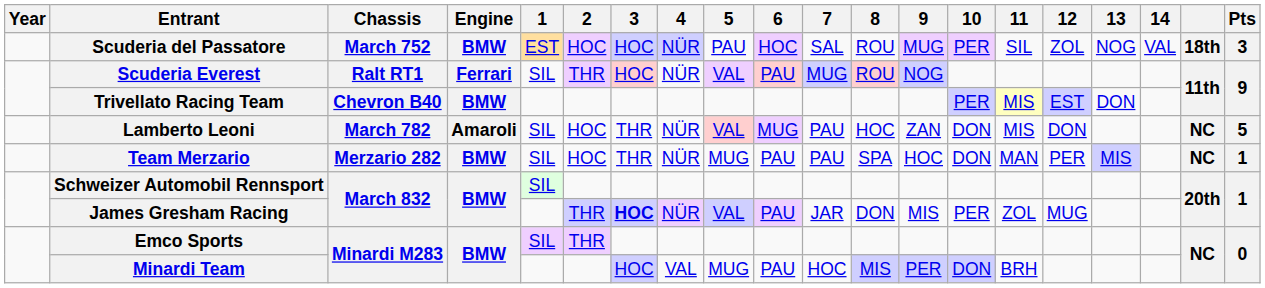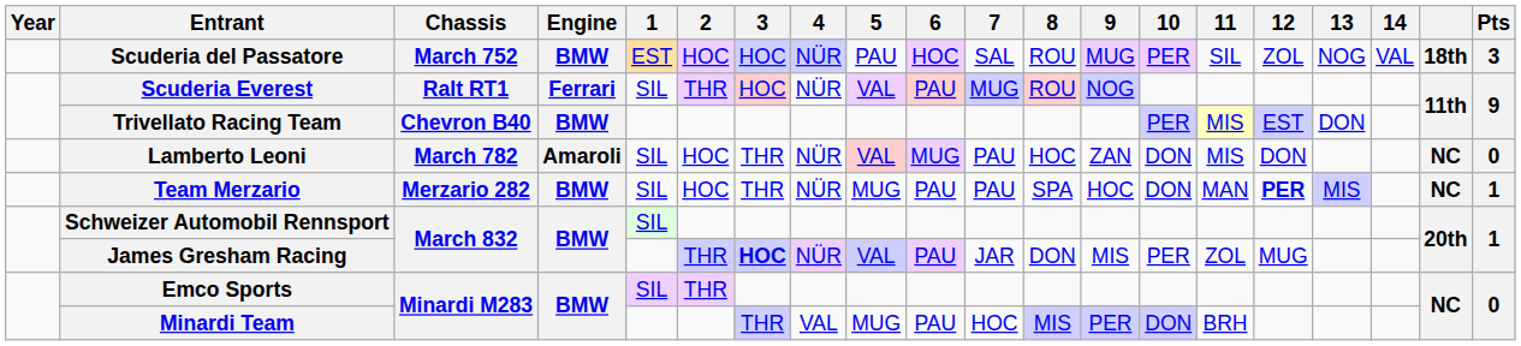 <table class="wikitable" style="text-align:center; font-size:90%">
 <tr>
 <th>Year</th>
 <th>Entrant</th>
 <th>Chassis</th>
 <th>Engine</th>
 <th>1</th>
 <th>2</th>
 <th>3</th>
 <th>4</th>
 <th>5</th>
 <th>6</th>
 <th>7</th>
 <th>8</th>
 <th>9</th>
 <th>10</th>
 <th>11</th>
 <th>12</th>
 <th>13</th>
 <th>14</th>
 <th></th>
 <th>Pts</th>
 </tr>
 <tr>
 <td></td>
 <th>Scuderia del Passatore</th>
 <th><a href='#'>March 752</a></th>
 <th><a href='#'>BMW</a></th>
 <td style="background:#FFDF9F;"><a href='#'>EST</a><br></td>
 <td style="background:#EFCFFF;"><a href='#'>HOC</a><br></td>
 <td style="background:#CFCFFF;"><a href='#'>HOC</a><br></td>
 <td style="background:#CFCFFF;"><a href='#'>NÜR</a><br></td>
 <td><a href='#'>PAU</a></td>
 <td style="background:#EFCFFF;"><a href='#'>HOC</a><br></td>
 <td><a href='#'>SAL</a></td>
 <td><a href='#'>ROU</a></td>
 <td style="background:#EFCFFF;"><a href='#'>MUG</a><br></td>
 <td style="background:#EFCFFF;"><a href='#'>PER</a><br></td>
 <td><a href='#'>SIL</a></td>
 <td><a href='#'>ZOL</a></td>
 <td><a href='#'>NOG</a></td>
 <td><a href='#'>VAL</a></td>
 <th>18th</th>
 <th>3</th>
 </tr>
 <tr>
 <td rowspan=2></td>
 <th><a href='#'>Scuderia Everest</a></th>
 <th><a href='#'>Ralt RT1</a></th>
 <th><a href='#'>Ferrari</a></th>
 <td><a href='#'>SIL</a></td>
 <td style="background:#EFCFFF;"><a href='#'>THR</a><br></td>
 <td style="background:#FFCFCF;"><a href='#'>HOC</a><br></td>
 <td><a href='#'>NÜR</a></td>
 <td style="background:#EFCFFF;"><a href='#'>VAL</a><br></td>
 <td style="background:#FFCFCF;"><a href='#'>PAU</a><br></td>
 <td style="background:#CFCFFF;"><a href='#'>MUG</a><br></td>
 <td style="background:#FFCFCF;"><a href='#'>ROU</a><br></td>
 <td style="background:#CFCFFF;"><a href='#'>NOG</a><br></td>
 <td></td>
 <td></td>
 <td></td>
 <td></td>
 <td></td>
 <th rowspan=2>11th</th>
 <th rowspan=2>9</th>
 </tr>
 <tr>
 <th>Trivellato Racing Team</th>
 <th><a href='#'>Chevron B40</a></th>
 <th><a href='#'>BMW</a></th>
 <td></td>
 <td></td>
 <td></td>
 <td></td>
 <td></td>
 <td></td>
 <td></td>
 <td></td>
 <td></td>
 <td style="background:#CFCFFF;"><a href='#'>PER</a><br></td>
 <td style="background:#FFFFBF;"><a href='#'>MIS</a><br></td>
 <td style="background:#CFCFFF;"><a href='#'>EST</a><br></td>
 <td><a href='#'>DON</a></td>
 <td></td>
 </tr>
 <tr>
 <td></td>
 <th>Lamberto Leoni</th>
 <th><a href='#'>March 782</a></th>
 <th>Amaroli</th>
 <td><a href='#'>SIL</a></td>
 <td><a href='#'>HOC</a></td>
 <td><a href='#'>THR</a></td>
 <td><a href='#'>NÜR</a></td>
 <td style="background:#FFCFCF;"><a href='#'>VAL</a><br></td>
 <td style="background:#EFCFFF;"><a href='#'>MUG</a><br></td>
 <td><a href='#'>PAU</a></td>
 <td><a href='#'>HOC</a></td>
 <td><a href='#'>ZAN</a></td>
 <td><a href='#'>DON</a></td>
 <td><a href='#'>MIS</a></td>
 <td><a href='#'>DON</a></td>
 <td></td>
 <td></td>
 <th>NC</th>
-<th>5</th>
+<th>0</th>
 </tr>
 <tr>
 <td></td>
 <th><a href='#'>Team Merzario</a></th>
 <th><a href='#'>Merzario 282</a></th>
 <th><a href='#'>BMW</a></th>
 <td><a href='#'>SIL</a></td>
 <td><a href='#'>HOC</a></td>
 <td><a href='#'>THR</a></td>
 <td><a href='#'>NÜR</a></td>
 <td><a href='#'>MUG</a></td>
 <td><a href='#'>PAU</a></td>
 <td><a href='#'>PAU</a></td>
 <td><a href='#'>SPA</a></td>
 <td><a href='#'>HOC</a></td>
 <td><a href='#'>DON</a></td>
 <td><a href='#'>MAN</a></td>
-<td><a href='#'>PER</a></td>
+<td><strong><a href='#'>PER</a></strong></td>
 <td style="background:#CFCFFF;"><a href='#'>MIS</a><br></td>
 <td></td>
 <th>NC</th>
 <th>1</th>
 </tr>
 <tr>
 <td rowspan=2></td>
 <th>Schweizer Automobil Rennsport</th>
 <th rowspan=2><a href='#'>March 832</a></th>
 <th rowspan=2><a href='#'>BMW</a></th>
 <td style="background:#DFFFDF;"><a href='#'>SIL</a><br></td>
 <td></td>
 <td></td>
 <td></td>
 <td></td>
 <td></td>
 <td></td>
 <td></td>
 <td></td>
 <td></td>
 <td></td>
 <td></td>
 <td></td>
 <td></td>
 <th rowspan=2>20th</th>
 <th rowspan=2>1</th>
 </tr>
 <tr>
 <th>James Gresham Racing</th>
 <td></td>
 <td style="background:#CFCFFF;"><a href='#'>THR</a><br></td>
 <td style="background:#CFCFFF;"><strong><a href='#'>HOC</a></strong><br></td>
 <td style="background:#EFCFFF;"><a href='#'>NÜR</a><br></td>
 <td style="background:#CFCFFF;"><a href='#'>VAL</a><br></td>
 <td style="background:#EFCFFF;"><a href='#'>PAU</a><br></td>
 <td><a href='#'>JAR</a></td>
 <td><a href='#'>DON</a></td>
 <td><a href='#'>MIS</a></td>
 <td><a href='#'>PER</a></td>
 <td><a href='#'>ZOL</a></td>
 <td><a href='#'>MUG</a></td>
 <td></td>
 <td></td>
 </tr>
 <tr>
 <td rowspan=2></td>
 <th>Emco Sports</th>
 <th rowspan=2><a href='#'>Minardi M283</a></th>
 <th rowspan=2><a href='#'>BMW</a></th>
 <td style="background:#EFCFFF;"><a href='#'>SIL</a><br></td>
 <td style="background:#EFCFFF;"><a href='#'>THR</a><br></td>
 <td></td>
 <td></td>
 <td></td>
 <td></td>
 <td></td>
 <td></td>
 <td></td>
 <td></td>
 <td></td>
 <td></td>
 <td></td>
 <td></td>
 <th rowspan=2>NC</th>
 <th rowspan=2>0</th>
 </tr>
 <tr>
 <th><a href='#'>Minardi Team</a></th>
 <td></td>
 <td></td>
-<td style="background:#CFCFFF;"><a href='#'>HOC</a><br></td>
+<td style="background:#CFCFFF;"><a href='#'>THR</a><br></td>
 <td><a href='#'>VAL</a></td>
 <td><a href='#'>MUG</a></td>
 <td><a href='#'>PAU</a></td>
 <td><a href='#'>HOC</a></td>
 <td style="background:#CFCFFF;"><a href='#'>MIS</a><br></td>
 <td style="background:#CFCFFF;"><a href='#'>PER</a><br></td>
 <td style="background:#CFCFFF;"><a href='#'>DON</a><br></td>
 <td><a href='#'>BRH</a></td>
 <td></td>
 <td></td>
 <td></td>
 </tr>
 </table>
